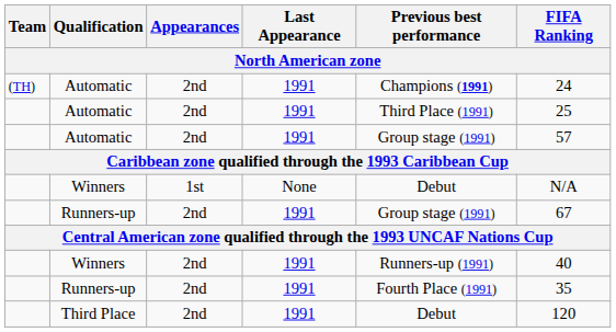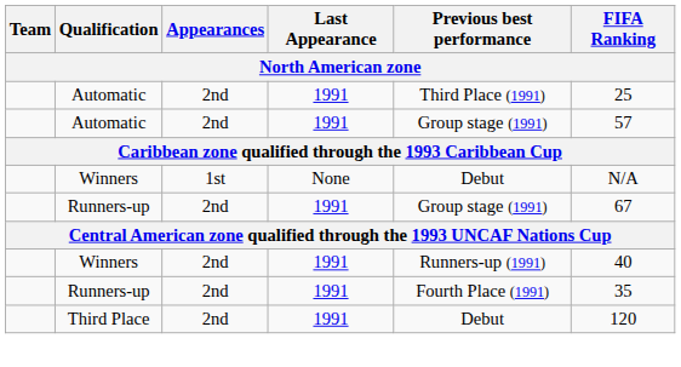 <table class="wikitable">
 <tr>
 <th>Team</th>
 <th>Qualification</th>
 <th><a href='#'>Appearances</a></th>
 <th>Last Appearance</th>
 <th>Previous best performance</th>
 <th><a href='#'>FIFA Ranking</a></th>
 </tr>
 <tr>
 <th colspan=6><a href='#'>North American zone</a></th>
-</tr>
-<tr>
-<td align=left><small> (<a href='#'>TH</a>)</small></td>
-<td align=center>Automatic</td>
-<td align=center>2nd</td>
-<td align=center><a href='#'>1991</a></td>
-<td align=center>Champions <small>(<strong><a href='#'>1991</a></strong>)</small></td>
-<td align=center>24</td>
 </tr>
 <tr>
 <td align=left></td>
 <td align=center>Automatic</td>
 <td align=center>2nd</td>
 <td align=center><a href='#'>1991</a></td>
 <td align=center>Third Place <small>(<a href='#'>1991</a>)</small></td>
 <td align=center>25</td>
 </tr>
 <tr>
 <td align=left></td>
 <td align=center>Automatic</td>
 <td align=center>2nd</td>
 <td align=center><a href='#'>1991</a></td>
 <td align=center>Group stage <small>(<a href='#'>1991</a>)</small></td>
 <td align=center>57</td>
 </tr>
 <tr>
 <th colspan=6><a href='#'>Caribbean zone</a> qualified through the <a href='#'>1993 Caribbean Cup</a></th>
 </tr>
 <tr>
 <td align=left></td>
 <td align=center>Winners</td>
 <td align=center>1st</td>
 <td align=center>None</td>
 <td align=center>Debut</td>
 <td align=center>N/A</td>
 </tr>
 <tr>
 <td align=left></td>
 <td align=center>Runners-up</td>
 <td align=center>2nd</td>
 <td align=center><a href='#'>1991</a></td>
 <td align=center>Group stage <small>(<a href='#'>1991</a>)</small></td>
 <td align=center>67</td>
 </tr>
 <tr>
 <th colspan=6><a href='#'>Central American zone</a> qualified through the <a href='#'>1993 UNCAF Nations Cup</a></th>
 </tr>
 <tr>
 <td align=left></td>
 <td align=center>Winners</td>
 <td align=center>2nd</td>
 <td align=center><a href='#'>1991</a></td>
 <td align=center>Runners-up <small>(<a href='#'>1991</a>)</small></td>
 <td align=center>40</td>
 </tr>
 <tr>
 <td align=left></td>
 <td align=center>Runners-up</td>
 <td align=center>2nd</td>
 <td align=center><a href='#'>1991</a></td>
 <td align=center>Fourth Place <small>(<a href='#'>1991</a>)</small></td>
 <td align=center>35</td>
 </tr>
 <tr>
 <td align=left></td>
 <td align=center>Third Place</td>
 <td align=center>2nd</td>
 <td align=center><a href='#'>1991</a></td>
 <td align=center>Debut</td>
 <td align=center>120</td>
 </tr>
 </table>
